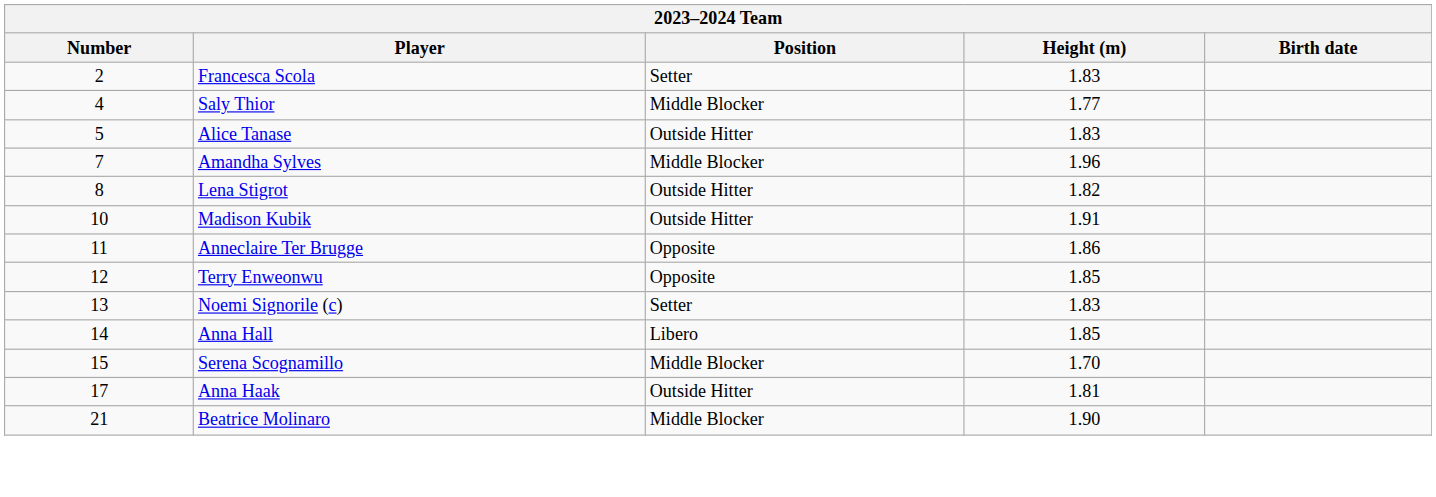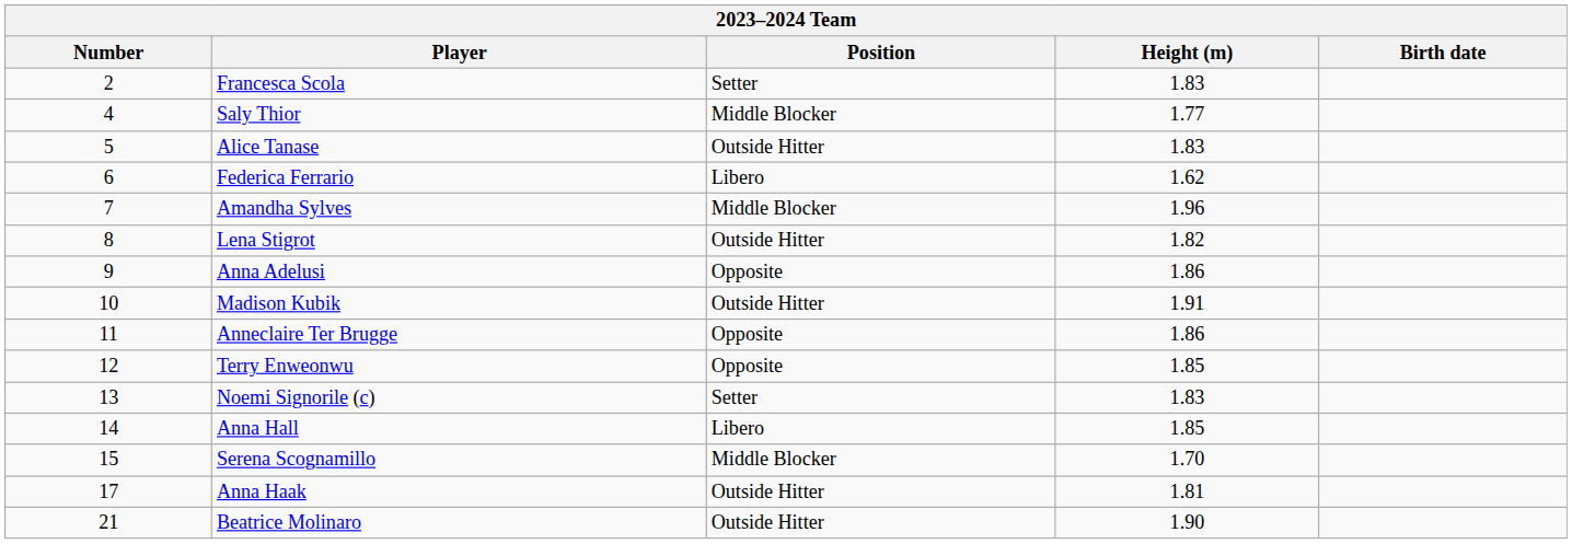 <table class="wikitable collapsible collapsed" style="width:100%;">
 <tr>
 <th colspan=5><strong>2023–2024 Team</strong></th>
 </tr>
 <tr>
 <th>Number</th>
 <th>Player</th>
 <th>Position</th>
 <th>Height (m)</th>
 <th>Birth date</th>
 </tr>
 <tr>
 <td align=center>2</td>
 <td> <a href='#'>Francesca Scola</a></td>
 <td>Setter</td>
 <td align=center>1.83</td>
 <td></td>
 </tr>
 <tr>
 <td align=center>4</td>
 <td> <a href='#'>Saly Thior</a></td>
 <td>Middle Blocker</td>
 <td align=center>1.77</td>
 <td></td>
 </tr>
 <tr>
 <td align=center>5</td>
 <td> <a href='#'>Alice Tanase</a></td>
 <td>Outside Hitter</td>
 <td align=center>1.83</td>
 <td></td>
 </tr>
 <tr>
+<td align=center>6</td>
+<td> <a href='#'>Federica Ferrario</a></td>
+<td>Libero</td>
+<td align=center>1.62</td>
+<td></td>
+</tr>
+<tr>
 <td align=center>7</td>
 <td> <a href='#'>Amandha Sylves</a></td>
 <td>Middle Blocker</td>
 <td align=center>1.96</td>
 <td></td>
 </tr>
 <tr>
 <td align=center>8</td>
 <td> <a href='#'>Lena Stigrot</a></td>
 <td>Outside Hitter</td>
 <td align=center>1.82</td>
+<td></td>
+</tr>
+<tr>
+<td align=center>9</td>
+<td> <a href='#'>Anna Adelusi</a></td>
+<td>Opposite</td>
+<td align=center>1.86</td>
 <td></td>
 </tr>
 <tr>
 <td align=center>10</td>
 <td> <a href='#'>Madison Kubik</a></td>
 <td>Outside Hitter</td>
 <td align=center>1.91</td>
 <td></td>
 </tr>
 <tr>
 <td align=center>11</td>
 <td> <a href='#'>Anneclaire Ter Brugge</a></td>
 <td>Opposite</td>
 <td align=center>1.86</td>
 <td></td>
 </tr>
 <tr>
 <td align=center>12</td>
 <td> <a href='#'>Terry Enweonwu</a></td>
 <td>Opposite</td>
 <td align=center>1.85</td>
 <td></td>
 </tr>
 <tr>
 <td align=center>13</td>
 <td> <a href='#'>Noemi Signorile</a> (<a href='#'>c</a>)</td>
 <td>Setter</td>
 <td align=center>1.83</td>
 <td></td>
 </tr>
 <tr>
 <td align=center>14</td>
 <td> <a href='#'>Anna Hall</a></td>
 <td>Libero</td>
 <td align=center>1.85</td>
 <td></td>
 </tr>
 <tr>
 <td align=center>15</td>
 <td> <a href='#'>Serena Scognamillo</a></td>
 <td>Middle Blocker</td>
 <td align=center>1.70</td>
 <td></td>
 </tr>
 <tr>
 <td align=center>17</td>
 <td> <a href='#'>Anna Haak</a></td>
 <td>Outside Hitter</td>
 <td align=center>1.81</td>
 <td></td>
 </tr>
 <tr>
 <td align=center>21</td>
 <td> <a href='#'>Beatrice Molinaro</a></td>
-<td>Middle Blocker</td>
+<td>Outside Hitter</td>
 <td align=center>1.90</td>
 <td></td>
 </tr>
 </table>
